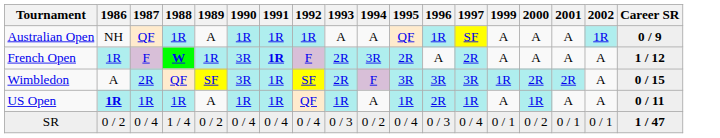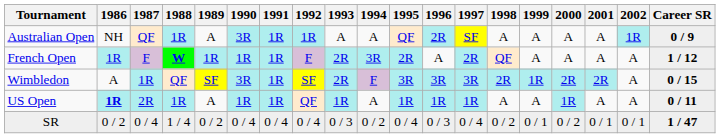 <table class=wikitable style=text-align:center;font-size:97%>
 <tr>
 <th>Tournament</th>
 <th>1986</th>
 <th>1987</th>
 <th>1988</th>
 <th>1989</th>
 <th>1990</th>
 <th>1991</th>
 <th>1992</th>
 <th>1993</th>
 <th>1994</th>
 <th>1995</th>
 <th>1996</th>
 <th>1997</th>
+<th>1998</th>
 <th>1999</th>
 <th>2000</th>
 <th>2001</th>
 <th>2002</th>
 <th>Career SR</th>
 </tr>
 <tr>
 <td align=left><a href='#'>Australian Open</a></td>
 <td>NH</td>
 <td bgcolor=ffebcd><a href='#'>QF</a></td>
 <td bgcolor=afeeee><a href='#'>1R</a></td>
 <td>A</td>
-<td bgcolor=afeeee><a href='#'>1R</a></td>
+<td bgcolor=afeeee><a href='#'>3R</a></td>
 <td bgcolor=afeeee><a href='#'>1R</a></td>
 <td bgcolor=afeeee><a href='#'>1R</a></td>
 <td>A</td>
 <td>A</td>
 <td bgcolor=ffebcd><a href='#'>QF</a></td>
-<td bgcolor=afeeee><a href='#'>1R</a></td>
+<td bgcolor=afeeee><a href='#'>2R</a></td>
 <td bgcolor=yellow><a href='#'>SF</a></td>
+<td>A</td>
 <td>A</td>
 <td>A</td>
 <td>A</td>
 <td bgcolor=afeeee><a href='#'>1R</a></td>
 <td align="center" style="background:#EFEFEF;"><strong>0 / 9</strong></td>
 </tr>
 <tr>
 <td align=left><a href='#'>French Open</a></td>
 <td bgcolor=afeeee><a href='#'>1R</a></td>
 <td bgcolor=thistle><a href='#'>F</a></td>
 <td bgcolor=lime><a href='#'><strong>W</strong></a></td>
 <td bgcolor=afeeee><a href='#'>1R</a></td>
-<td bgcolor=afeeee><a href='#'>3R</a></td>
-<td bgcolor=afeeee><strong><a href='#'>1R</a></strong></td>
+<td bgcolor=afeeee><a href='#'>1R</a></td>
+<td bgcolor=afeeee><a href='#'>1R</a></td>
 <td bgcolor=thistle><a href='#'>F</a></td>
 <td bgcolor=afeeee><a href='#'>2R</a></td>
 <td bgcolor=afeeee><a href='#'>3R</a></td>
 <td bgcolor=afeeee><a href='#'>2R</a></td>
 <td>A</td>
 <td bgcolor=afeeee><a href='#'>2R</a></td>
+<td bgcolor=ffebcd><a href='#'>QF</a></td>
 <td>A</td>
 <td>A</td>
 <td>A</td>
 <td>A</td>
 <td align="center" style="background:#EFEFEF;"><strong>1 / 12</strong></td>
 </tr>
 <tr>
 <td align=left><a href='#'>Wimbledon</a></td>
 <td>A</td>
-<td bgcolor=afeeee><a href='#'>2R</a></td>
+<td bgcolor=afeeee><a href='#'>1R</a></td>
 <td bgcolor=ffebcd><a href='#'>QF</a></td>
 <td bgcolor=yellow><a href='#'>SF</a></td>
 <td bgcolor=afeeee><a href='#'>3R</a></td>
 <td bgcolor=afeeee><a href='#'>1R</a></td>
 <td bgcolor=yellow><a href='#'>SF</a></td>
 <td bgcolor=afeeee><a href='#'>2R</a></td>
 <td bgcolor=thistle><a href='#'>F</a></td>
 <td bgcolor=afeeee><a href='#'>3R</a></td>
 <td bgcolor=afeeee><a href='#'>3R</a></td>
 <td bgcolor=afeeee><a href='#'>3R</a></td>
+<td bgcolor=afeeee><a href='#'>2R</a></td>
 <td bgcolor=afeeee><a href='#'>1R</a></td>
 <td bgcolor=afeeee><a href='#'>2R</a></td>
 <td bgcolor=afeeee><a href='#'>2R</a></td>
 <td>A</td>
 <td align="center" style="background:#EFEFEF;"><strong>0 / 15</strong></td>
 </tr>
 <tr>
 <td align=left><a href='#'>US Open</a></td>
 <td bgcolor=afeeee><strong><a href='#'>1R</a></strong></td>
-<td bgcolor=afeeee><a href='#'>1R</a></td>
+<td bgcolor=afeeee><a href='#'>2R</a></td>
 <td bgcolor=afeeee><a href='#'>1R</a></td>
 <td>A</td>
 <td bgcolor=afeeee><a href='#'>1R</a></td>
 <td bgcolor=afeeee><a href='#'>1R</a></td>
 <td bgcolor=ffebcd><a href='#'>QF</a></td>
 <td bgcolor=afeeee><a href='#'>1R</a></td>
 <td>A</td>
 <td bgcolor=afeeee><a href='#'>1R</a></td>
-<td bgcolor=afeeee><a href='#'>2R</a></td>
 <td bgcolor=afeeee><a href='#'>1R</a></td>
+<td bgcolor=afeeee><a href='#'>1R</a></td>
+<td>A</td>
 <td>A</td>
 <td bgcolor=afeeee><a href='#'>1R</a></td>
 <td>A</td>
 <td>A</td>
 <td align="center" style="background:#EFEFEF;"><strong>0 / 11</strong></td>
 </tr>
 <tr>
 <td style="background:#EFEFEF;">SR</td>
 <td align="center" style="background:#EFEFEF;">0 / 2</td>
 <td align="center" style="background:#EFEFEF;">0 / 4</td>
 <td align="center" style="background:#EFEFEF;">1 / 4</td>
 <td align="center" style="background:#EFEFEF;">0 / 2</td>
 <td align="center" style="background:#EFEFEF;">0 / 4</td>
 <td align="center" style="background:#EFEFEF;">0 / 4</td>
 <td align="center" style="background:#EFEFEF;">0 / 4</td>
 <td align="center" style="background:#EFEFEF;">0 / 3</td>
 <td align="center" style="background:#EFEFEF;">0 / 2</td>
 <td align="center" style="background:#EFEFEF;">0 / 4</td>
 <td align="center" style="background:#EFEFEF;">0 / 3</td>
 <td align="center" style="background:#EFEFEF;">0 / 4</td>
+<td align="center" style="background:#EFEFEF;">0 / 2</td>
 <td align="center" style="background:#EFEFEF;">0 / 1</td>
 <td align="center" style="background:#EFEFEF;">0 / 2</td>
 <td align="center" style="background:#EFEFEF;">0 / 1</td>
 <td align="center" style="background:#EFEFEF;">0 / 1</td>
 <td align="center" style="background:#EFEFEF;"><strong>1 / 47</strong></td>
 </tr>
 </table>
